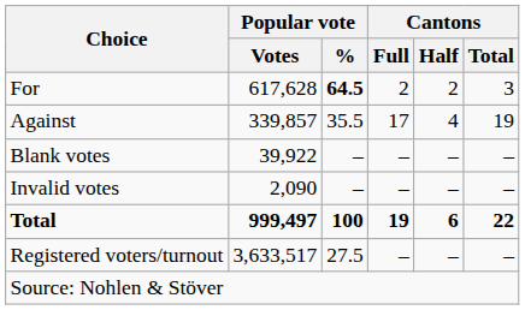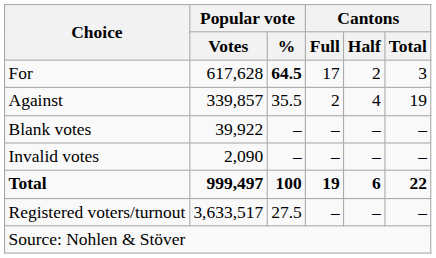 <table class=wikitable style=text-align:right>
 <tr>
 <th rowspan=2>Choice</th>
 <th colspan=2>Popular vote</th>
 <th colspan=3>Cantons</th>
 </tr>
 <tr>
 <th>Votes</th>
 <th>%</th>
 <th>Full</th>
 <th>Half</th>
 <th>Total</th>
 </tr>
 <tr>
 <td align=left>For</td>
 <td>617,628</td>
 <td><strong>64.5</strong></td>
-<td>2</td>
+<td>17</td>
 <td>2</td>
 <td>3</td>
 </tr>
 <tr>
 <td align=left>Against</td>
 <td>339,857</td>
 <td>35.5</td>
-<td>17</td>
+<td>2</td>
 <td>4</td>
 <td>19</td>
 </tr>
 <tr>
 <td align=left>Blank votes</td>
 <td>39,922</td>
 <td>–</td>
 <td>–</td>
 <td>–</td>
 <td>–</td>
 </tr>
 <tr>
 <td align=left>Invalid votes</td>
 <td>2,090</td>
 <td>–</td>
 <td>–</td>
 <td>–</td>
 <td>–</td>
 </tr>
 <tr>
 <td align=left><strong>Total</strong></td>
 <td><strong>999,497</strong></td>
 <td><strong>100</strong></td>
 <td><strong>19</strong></td>
 <td><strong>6</strong></td>
 <td><strong>22</strong></td>
 </tr>
 <tr>
 <td align=left>Registered voters/turnout</td>
 <td>3,633,517</td>
 <td>27.5</td>
 <td>–</td>
 <td>–</td>
 <td>–</td>
 </tr>
 <tr>
 <td align=left colspan=11>Source: Nohlen & Stöver</td>
 </tr>
 </table>
